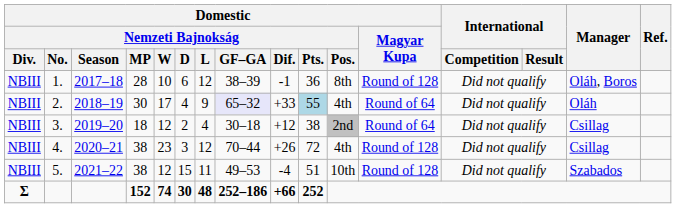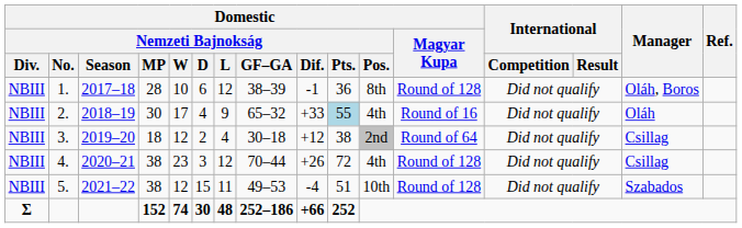 <table class="wikitable"  style="text-align:center">
 <tr>
 <th colspan="12">Domestic</th>
 <th colspan="2" rowspan="2">International</th>
 <th rowspan="3">Manager</th>
 <th rowspan="3">Ref.</th>
 </tr>
 <tr>
 <th colspan="11"><a href='#'>Nemzeti Bajnokság</a></th>
 <th rowspan="2"><a href='#'>Magyar<br>Kupa</a></th>
 </tr>
 <tr>
 <th>Div.</th>
 <th>No.</th>
 <th>Season</th>
 <th>MP</th>
 <th>W</th>
 <th>D</th>
 <th>L</th>
 <th>GF–GA</th>
 <th>Dif.</th>
 <th>Pts.</th>
 <th>Pos.</th>
 <th>Competition</th>
 <th>Result</th>
 </tr>
 <tr>
 <td><a href='#'>NBIII</a></td>
 <td>1.</td>
 <td><a href='#'>2017–18</a></td>
 <td>28</td>
 <td>10</td>
 <td>6</td>
 <td>12</td>
 <td>38–39</td>
 <td>-1</td>
 <td>36</td>
 <td>8th</td>
 <td><a href='#'>Round of 128</a></td>
 <td colspan="2" rowspan="1"><em>Did not qualify</em></td>
 <td style="text-align:left"> <a href='#'>Oláh</a>,  <a href='#'>Boros</a></td>
 <td></td>
 </tr>
 <tr>
 <td><a href='#'>NBIII</a></td>
 <td>2.</td>
 <td><a href='#'>2018–19</a></td>
 <td>30</td>
 <td>17</td>
 <td>4</td>
 <td>9</td>
-<td style="background: lavender;">65–32</td>
+<td>65–32</td>
 <td>+33</td>
 <td style="background: lightblue;">55</td>
 <td>4th</td>
-<td><a href='#'>Round of 64</a></td>
+<td><a href='#'>Round of 16</a></td>
 <td colspan="2" rowspan="1"><em>Did not qualify</em></td>
 <td style="text-align:left"> <a href='#'>Oláh</a></td>
 <td></td>
 </tr>
 <tr>
 <td><a href='#'>NBIII</a></td>
 <td>3.</td>
 <td><a href='#'>2019–20</a></td>
 <td>18</td>
 <td>12</td>
 <td>2</td>
 <td>4</td>
 <td>30–18</td>
 <td>+12</td>
 <td>38</td>
 <td ! style="background:silver;">2nd</td>
 <td><a href='#'>Round of 64</a></td>
 <td colspan="2" rowspan="1"><em>Did not qualify</em></td>
 <td style="text-align:left"> <a href='#'>Csillag</a></td>
 <td></td>
 </tr>
 <tr>
 <td><a href='#'>NBIII</a></td>
 <td>4.</td>
 <td><a href='#'>2020–21</a></td>
 <td>38</td>
 <td>23</td>
 <td>3</td>
 <td>12</td>
 <td>70–44</td>
 <td>+26</td>
 <td>72</td>
 <td>4th</td>
 <td><a href='#'>Round of 128</a></td>
 <td colspan="2" rowspan="1"><em>Did not qualify</em></td>
 <td style="text-align:left"> <a href='#'>Csillag</a></td>
 <td></td>
 </tr>
 <tr>
 <td><a href='#'>NBIII</a></td>
 <td>5.</td>
 <td><a href='#'>2021–22</a></td>
 <td>38</td>
 <td>12</td>
 <td>15</td>
 <td>11</td>
 <td>49–53</td>
 <td>-4</td>
 <td>51</td>
 <td>10th</td>
 <td><a href='#'>Round of 128</a></td>
 <td colspan="2" rowspan="1"><em>Did not qualify</em></td>
 <td style="text-align:left"> <a href='#'>Szabados</a></td>
 <td></td>
 </tr>
 <tr>
 <td><strong>Σ</strong></td>
 <td></td>
 <td></td>
 <td><strong>152</strong></td>
 <td><strong>74</strong></td>
 <td><strong>30</strong></td>
 <td><strong>48</strong></td>
 <td><strong>252–186</strong></td>
 <td><strong>+66</strong></td>
 <td><strong>252</strong></td>
 </tr>
 </table>
